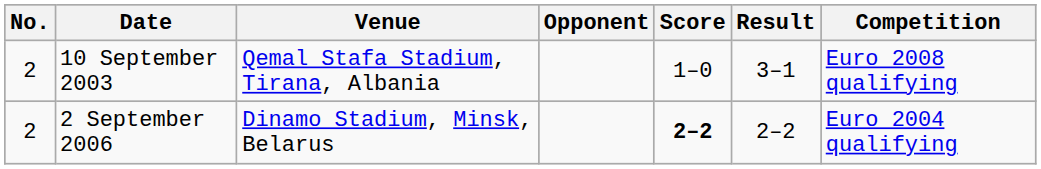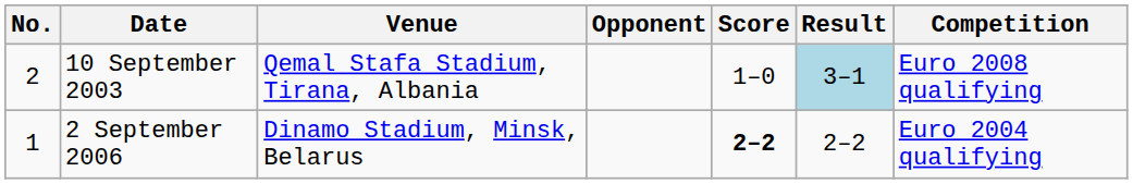 <table class="wikitable sortable">
 <tr>
 <th scope="col">No.</th>
 <th scope="col">Date</th>
 <th scope="col">Venue</th>
 <th scope="col">Opponent</th>
 <th scope="col">Score</th>
 <th scope="col">Result</th>
 <th scope="col">Competition</th>
 </tr>
 <tr>
 <td style="text-align:center">2</td>
 <td>10 September 2003</td>
 <td><a href='#'>Qemal Stafa Stadium</a>, <a href='#'>Tirana</a>, Albania</td>
 <td></td>
 <td style="text-align:center">1–0</td>
-<td style="text-align:center">3–1</td>
+<td style="background: lightblue; text-align:center">3–1</td>
 <td><a href='#'>Euro 2008 qualifying</a></td>
 </tr>
 <tr>
-<td style="text-align:center">2</td>
+<td style="text-align:center">1</td>
 <td>2 September 2006</td>
 <td><a href='#'>Dinamo Stadium</a>, <a href='#'>Minsk</a>, Belarus</td>
 <td></td>
 <td style="text-align:center"><strong>2–2</strong></td>
 <td style="text-align:center">2–2</td>
 <td><a href='#'>Euro 2004 qualifying</a></td>
 </tr>
 </table>
